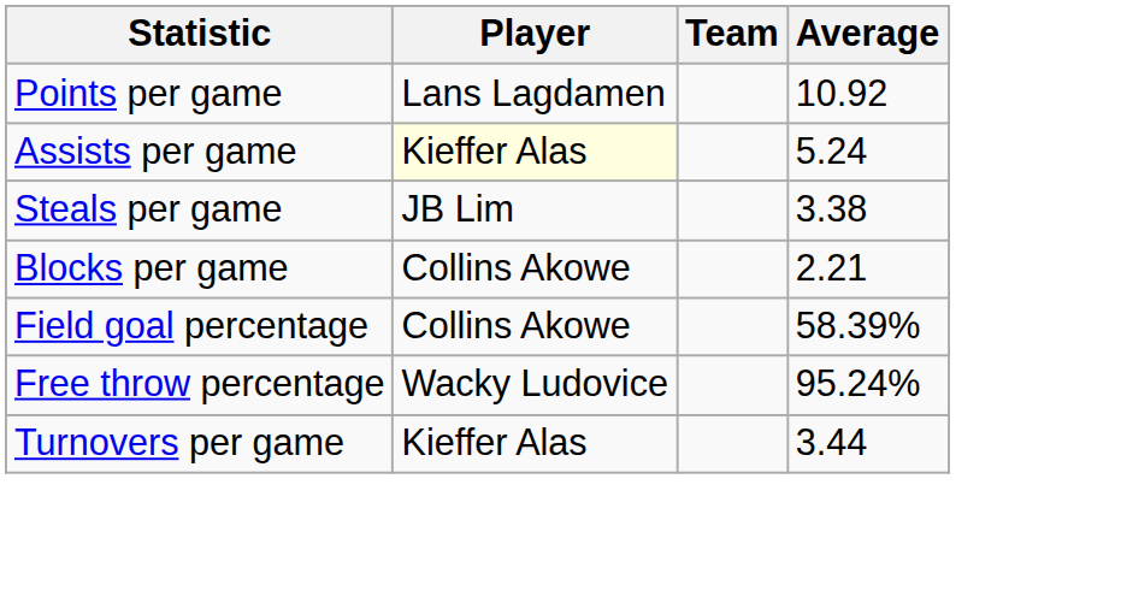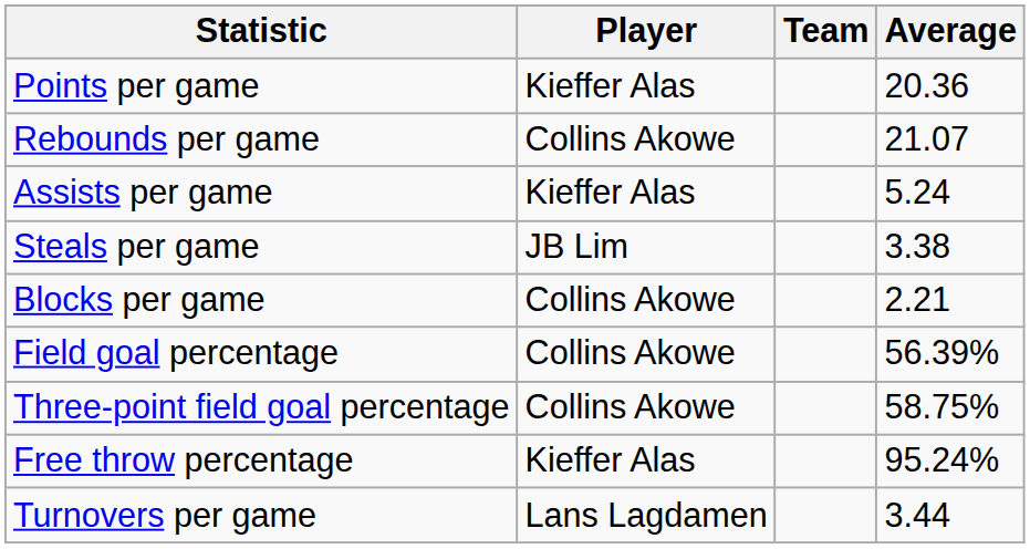 <table class="wikitable">
 <tr>
 <th>Statistic</th>
 <th>Player</th>
 <th>Team</th>
 <th>Average</th>
 </tr>
 <tr>
 <td><a href='#'>Points</a> per game</td>
-<td> Lans Lagdamen</td>
+<td> Kieffer Alas</td>
 <td></td>
-<td>10.92</td>
+<td>20.36</td>
+</tr>
+<tr>
+<td><a href='#'>Rebounds</a> per game</td>
+<td> Collins Akowe</td>
+<td></td>
+<td>21.07</td>
 </tr>
 <tr>
 <td><a href='#'>Assists</a> per game</td>
-<td style="background: lightyellow;"> Kieffer Alas</td>
+<td> Kieffer Alas</td>
 <td></td>
 <td>5.24</td>
 </tr>
 <tr>
 <td><a href='#'>Steals</a> per game</td>
 <td> JB Lim</td>
 <td></td>
 <td>3.38</td>
 </tr>
 <tr>
 <td><a href='#'>Blocks</a> per game</td>
 <td> Collins Akowe</td>
 <td></td>
 <td>2.21</td>
 </tr>
 <tr>
 <td><a href='#'>Field goal</a> percentage</td>
 <td> Collins Akowe</td>
 <td></td>
-<td>58.39%</td>
+<td>56.39%</td>
+</tr>
+<tr>
+<td><a href='#'>Three-point field goal</a> percentage</td>
+<td> Collins Akowe</td>
+<td></td>
+<td>58.75%</td>
 </tr>
 <tr>
 <td><a href='#'>Free throw</a> percentage</td>
-<td> Wacky Ludovice</td>
+<td> Kieffer Alas</td>
 <td></td>
 <td>95.24%</td>
 </tr>
 <tr>
 <td><a href='#'>Turnovers</a> per game</td>
-<td> Kieffer Alas</td>
+<td> Lans Lagdamen</td>
 <td></td>
 <td>3.44</td>
 </tr>
 </table>
